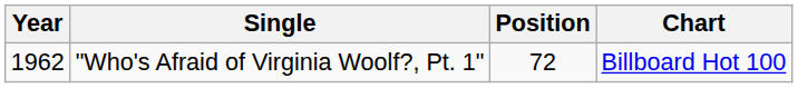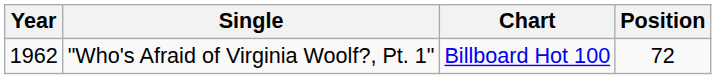 <table class="wikitable">
 <tr>
 <th>Year</th>
 <th>Single</th>
+<th>Chart</th>
 <th>Position</th>
-<th>Chart</th>
 </tr>
 <tr>
 <td>1962</td>
 <td>"Who's Afraid of Virginia Woolf?, Pt. 1"</td>
+<td><a href='#'>Billboard Hot 100</a></td>
 <td style="text-align:center;">72</td>
-<td><a href='#'>Billboard Hot 100</a></td>
 </tr>
 </table>
